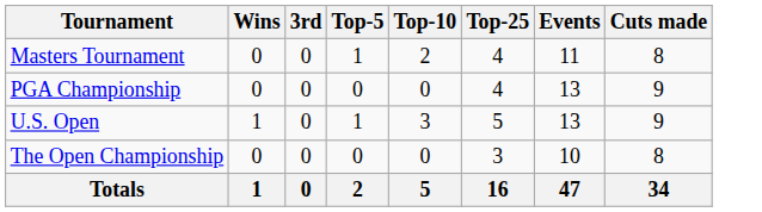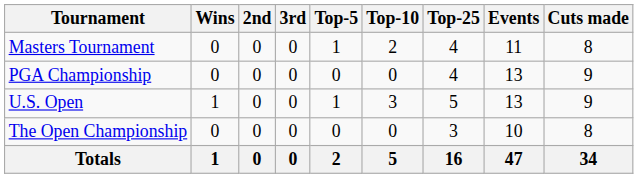 <table class=wikitable style=text-align:center>
 <tr>
 <th>Tournament</th>
 <th>Wins</th>
+<th>2nd</th>
 <th>3rd</th>
 <th>Top-5</th>
 <th>Top-10</th>
 <th>Top-25</th>
 <th>Events</th>
 <th>Cuts made</th>
 </tr>
 <tr>
 <td align=left><a href='#'>Masters Tournament</a></td>
+<td>0</td>
 <td>0</td>
 <td>0</td>
 <td>1</td>
 <td>2</td>
 <td>4</td>
 <td>11</td>
 <td>8</td>
 </tr>
 <tr>
 <td align=left><a href='#'>PGA Championship</a></td>
 <td>0</td>
 <td>0</td>
 <td>0</td>
 <td>0</td>
+<td>0</td>
 <td>4</td>
 <td>13</td>
 <td>9</td>
 </tr>
 <tr>
 <td align=left><a href='#'>U.S. Open</a></td>
 <td>1</td>
+<td>0</td>
 <td>0</td>
 <td>1</td>
 <td>3</td>
 <td>5</td>
 <td>13</td>
 <td>9</td>
 </tr>
 <tr>
 <td align=left><a href='#'>The Open Championship</a></td>
 <td>0</td>
 <td>0</td>
 <td>0</td>
 <td>0</td>
+<td>0</td>
 <td>3</td>
 <td>10</td>
 <td>8</td>
 </tr>
 <tr>
 <th>Totals</th>
 <th>1</th>
 <th>0</th>
+<th>0</th>
 <th>2</th>
 <th>5</th>
 <th>16</th>
 <th>47</th>
 <th>34</th>
 </tr>
 </table>
